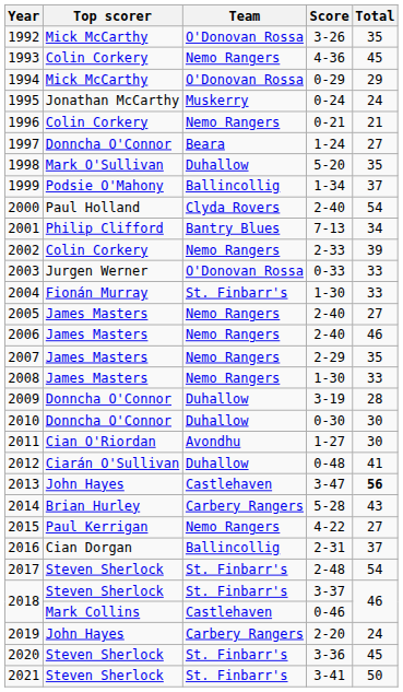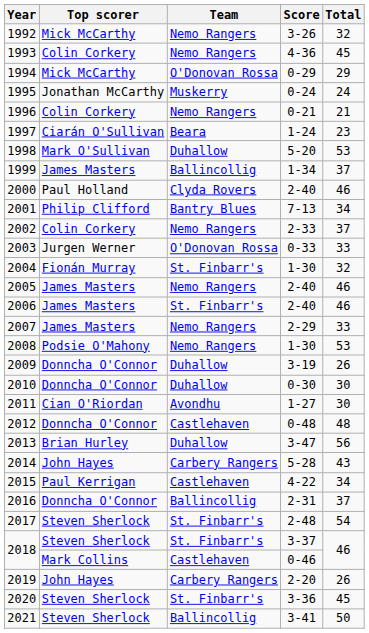 <table class="wikitable" style="text-align:center;">
 <tr>
 <th>Year</th>
 <th>Top scorer</th>
 <th>Team</th>
 <th>Score</th>
 <th>Total</th>
 </tr>
 <tr>
 <td>1992</td>
 <td style="text-align:left;"><a href='#'>Mick McCarthy</a></td>
-<td style="text-align:left;"><a href='#'>O'Donovan Rossa</a></td>
+<td style="text-align:left;"><a href='#'>Nemo Rangers</a></td>
 <td>3-26</td>
-<td>35</td>
+<td>32</td>
 </tr>
 <tr>
 <td>1993</td>
 <td style="text-align:left;"><a href='#'>Colin Corkery</a></td>
 <td style="text-align:left;"><a href='#'>Nemo Rangers</a></td>
 <td>4-36</td>
 <td>45</td>
 </tr>
 <tr>
 <td>1994</td>
 <td style="text-align:left;"><a href='#'>Mick McCarthy</a></td>
 <td style="text-align:left;"><a href='#'>O'Donovan Rossa</a></td>
 <td>0-29</td>
 <td>29</td>
 </tr>
 <tr>
 <td>1995</td>
 <td style="text-align:left;">Jonathan McCarthy</td>
 <td style="text-align:left;"><a href='#'>Muskerry</a></td>
 <td>0-24</td>
 <td>24</td>
 </tr>
 <tr>
 <td>1996</td>
 <td style="text-align:left;"><a href='#'>Colin Corkery</a></td>
 <td style="text-align:left;"><a href='#'>Nemo Rangers</a></td>
 <td>0-21</td>
 <td>21</td>
 </tr>
 <tr>
 <td>1997</td>
-<td style="text-align:left;"><a href='#'>Donncha O'Connor</a></td>
+<td style="text-align:left;"><a href='#'>Ciarán O'Sullivan</a></td>
 <td style="text-align:left;"><a href='#'>Beara</a></td>
 <td>1-24</td>
-<td>27</td>
+<td>23</td>
 </tr>
 <tr>
 <td>1998</td>
 <td style="text-align:left;"><a href='#'>Mark O'Sullivan</a></td>
 <td style="text-align:left;"><a href='#'>Duhallow</a></td>
 <td>5-20</td>
-<td>35</td>
+<td>53</td>
 </tr>
 <tr>
 <td>1999</td>
-<td style="text-align:left;"><a href='#'>Podsie O'Mahony</a></td>
+<td style="text-align:left;"><a href='#'>James Masters</a></td>
 <td style="text-align:left;"><a href='#'>Ballincollig</a></td>
 <td>1-34</td>
 <td>37</td>
 </tr>
 <tr>
 <td>2000</td>
 <td style="text-align:left;">Paul Holland</td>
 <td style="text-align:left;"><a href='#'>Clyda Rovers</a></td>
 <td>2-40</td>
-<td>54</td>
+<td>46</td>
 </tr>
 <tr>
 <td>2001</td>
 <td style="text-align:left;"><a href='#'>Philip Clifford</a></td>
 <td style="text-align:left;"><a href='#'>Bantry Blues</a></td>
 <td>7-13</td>
 <td>34</td>
 </tr>
 <tr>
 <td>2002</td>
 <td style="text-align:left;"><a href='#'>Colin Corkery</a></td>
 <td style="text-align:left;"><a href='#'>Nemo Rangers</a></td>
 <td>2-33</td>
-<td>39</td>
+<td>37</td>
 </tr>
 <tr>
 <td>2003</td>
 <td style="text-align:left;">Jurgen Werner</td>
 <td style="text-align:left;"><a href='#'>O'Donovan Rossa</a></td>
 <td>0-33</td>
 <td>33</td>
 </tr>
 <tr>
 <td>2004</td>
 <td style="text-align:left;"><a href='#'>Fionán Murray</a></td>
 <td style="text-align:left;"><a href='#'>St. Finbarr's</a></td>
 <td>1-30</td>
-<td>33</td>
+<td>32</td>
 </tr>
 <tr>
 <td>2005</td>
 <td style="text-align:left;"><a href='#'>James Masters</a></td>
 <td style="text-align:left;"><a href='#'>Nemo Rangers</a></td>
 <td>2-40</td>
-<td>27</td>
+<td>46</td>
 </tr>
 <tr>
 <td>2006</td>
 <td style="text-align:left;"><a href='#'>James Masters</a></td>
-<td style="text-align:left;"><a href='#'>Nemo Rangers</a></td>
+<td style="text-align:left;"><a href='#'>St. Finbarr's</a></td>
 <td>2-40</td>
 <td>46</td>
 </tr>
 <tr>
 <td>2007</td>
 <td style="text-align:left;"><a href='#'>James Masters</a></td>
 <td style="text-align:left;"><a href='#'>Nemo Rangers</a></td>
 <td>2-29</td>
-<td>35</td>
+<td>33</td>
 </tr>
 <tr>
 <td>2008</td>
-<td style="text-align:left;"><a href='#'>James Masters</a></td>
+<td style="text-align:left;"><a href='#'>Podsie O'Mahony</a></td>
 <td style="text-align:left;"><a href='#'>Nemo Rangers</a></td>
 <td>1-30</td>
-<td>33</td>
+<td>53</td>
 </tr>
 <tr>
 <td>2009</td>
 <td style="text-align:left;"><a href='#'>Donncha O'Connor</a></td>
 <td style="text-align:left;"><a href='#'>Duhallow</a></td>
 <td>3-19</td>
-<td>28</td>
+<td>26</td>
 </tr>
 <tr>
 <td>2010</td>
 <td style="text-align:left;"><a href='#'>Donncha O'Connor</a></td>
 <td style="text-align:left;"><a href='#'>Duhallow</a></td>
 <td>0-30</td>
 <td>30</td>
 </tr>
 <tr>
 <td>2011</td>
 <td style="text-align:left;"><a href='#'>Cian O'Riordan</a></td>
 <td style="text-align:left;"><a href='#'>Avondhu</a></td>
 <td>1-27</td>
 <td>30</td>
 </tr>
 <tr>
 <td>2012</td>
-<td style="text-align:left;"><a href='#'>Ciarán O'Sullivan</a></td>
-<td style="text-align:left;"><a href='#'>Duhallow</a></td>
+<td style="text-align:left;"><a href='#'>Donncha O'Connor</a></td>
+<td style="text-align:left;"><a href='#'>Castlehaven</a></td>
 <td>0-48</td>
-<td>41</td>
+<td>48</td>
 </tr>
 <tr>
 <td>2013</td>
-<td style="text-align:left;"><a href='#'>John Hayes</a></td>
-<td style="text-align:left;"><a href='#'>Castlehaven</a></td>
+<td style="text-align:left;"><a href='#'>Brian Hurley</a></td>
+<td style="text-align:left;"><a href='#'>Duhallow</a></td>
 <td>3-47</td>
-<td><strong>56</strong></td>
+<td>56</td>
 </tr>
 <tr>
 <td>2014</td>
-<td style="text-align:left;"><a href='#'>Brian Hurley</a></td>
+<td style="text-align:left;"><a href='#'>John Hayes</a></td>
 <td style="text-align:left;"><a href='#'>Carbery Rangers</a></td>
 <td>5-28</td>
 <td>43</td>
 </tr>
 <tr>
 <td>2015</td>
 <td style="text-align:left;"><a href='#'>Paul Kerrigan</a></td>
-<td style="text-align:left;"><a href='#'>Nemo Rangers</a></td>
+<td style="text-align:left;"><a href='#'>Castlehaven</a></td>
 <td>4-22</td>
-<td>27</td>
+<td>34</td>
 </tr>
 <tr>
 <td>2016</td>
-<td style="text-align:left;">Cian Dorgan</td>
+<td style="text-align:left;"><a href='#'>Donncha O'Connor</a></td>
 <td style="text-align:left;"><a href='#'>Ballincollig</a></td>
 <td>2-31</td>
 <td>37</td>
 </tr>
 <tr>
 <td>2017</td>
 <td style="text-align:left;"><a href='#'>Steven Sherlock</a></td>
 <td style="text-align:left;"><a href='#'>St. Finbarr's</a></td>
 <td>2-48</td>
 <td>54</td>
 </tr>
 <tr>
 <td rowspan="2">2018</td>
 <td style="text-align:left;"><a href='#'>Steven Sherlock</a></td>
 <td style="text-align:left;"><a href='#'>St. Finbarr's</a></td>
 <td>3-37</td>
 <td rowspan="2">46</td>
 </tr>
 <tr>
 <td style="text-align:left;"><a href='#'>Mark Collins</a></td>
 <td style="text-align:left;"><a href='#'>Castlehaven</a></td>
 <td>0-46</td>
 </tr>
 <tr>
 <td>2019</td>
 <td style="text-align:left;"><a href='#'>John Hayes</a></td>
 <td style="text-align:left;"><a href='#'>Carbery Rangers</a></td>
 <td>2-20</td>
-<td>24</td>
+<td>26</td>
 </tr>
 <tr>
 <td>2020</td>
 <td style="text-align:left;"><a href='#'>Steven Sherlock</a></td>
 <td style="text-align:left;"><a href='#'>St. Finbarr's</a></td>
 <td>3-36</td>
 <td>45</td>
 </tr>
 <tr>
 <td>2021</td>
 <td style="text-align:left;"><a href='#'>Steven Sherlock</a></td>
-<td style="text-align:left;"><a href='#'>St. Finbarr's</a></td>
+<td style="text-align:left;"><a href='#'>Ballincollig</a></td>
 <td>3-41</td>
 <td>50</td>
 </tr>
 </table>
